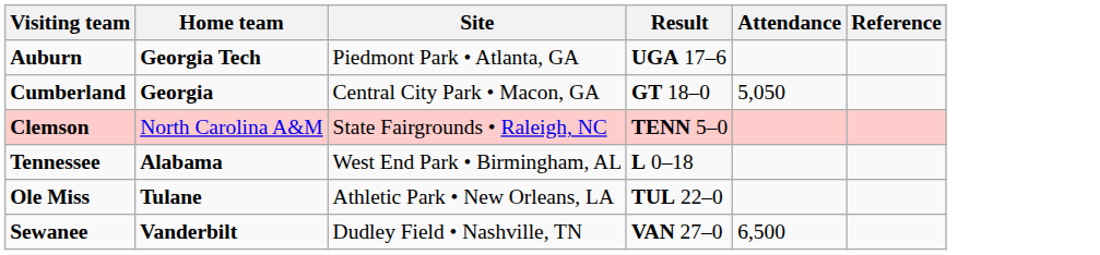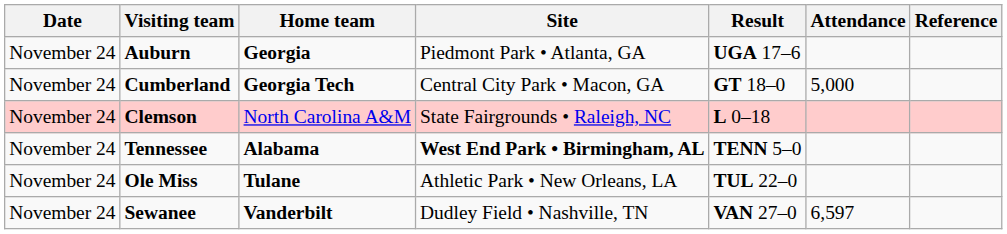 <table class="wikitable" style="font-size:95%;">
 <tr>
+<th>Date</th>
 <th>Visiting team</th>
 <th>Home team</th>
 <th>Site</th>
 <th>Result</th>
 <th>Attendance</th>
 <th class="unsortable">Reference</th>
 </tr>
 <tr bgcolor=>
+<td>November 24</td>
 <td><strong>Auburn</strong></td>
-<td><strong>Georgia Tech</strong></td>
+<td><strong>Georgia</strong></td>
 <td>Piedmont Park • Atlanta, GA</td>
 <td><strong>UGA</strong> 17–6</td>
 <td></td>
 <td></td>
 </tr>
 <tr bgcolor=>
+<td>November 24</td>
 <td><strong>Cumberland</strong></td>
-<td><strong>Georgia</strong></td>
+<td><strong>Georgia Tech</strong></td>
 <td>Central City Park • Macon, GA</td>
 <td><strong>GT</strong> 18–0</td>
-<td>5,050</td>
+<td>5,000</td>
 <td></td>
 </tr>
 <tr bgcolor=ffcccc>
+<td>November 24</td>
 <td><strong>Clemson</strong></td>
 <td><a href='#'>North Carolina A&M</a></td>
 <td>State Fairgrounds • <a href='#'>Raleigh, NC</a></td>
+<td><strong>L</strong> 0–18</td>
+<td></td>
+<td></td>
+</tr>
+<tr bgcolor=>
+<td>November 24</td>
+<td><strong>Tennessee</strong></td>
+<td><strong>Alabama</strong></td>
+<td><strong>West End Park • Birmingham, AL</strong></td>
 <td><strong>TENN</strong> 5–0</td>
 <td></td>
 <td></td>
 </tr>
 <tr bgcolor=>
-<td><strong>Tennessee</strong></td>
-<td><strong>Alabama</strong></td>
-<td>West End Park • Birmingham, AL</td>
-<td><strong>L</strong> 0–18</td>
-<td></td>
-<td></td>
-</tr>
-<tr bgcolor=>
+<td>November 24</td>
 <td><strong>Ole Miss</strong></td>
 <td><strong>Tulane</strong></td>
 <td>Athletic Park • New Orleans, LA</td>
 <td><strong>TUL</strong> 22–0</td>
 <td></td>
 <td></td>
 </tr>
 <tr bgcolor=>
+<td>November 24</td>
 <td><strong>Sewanee</strong></td>
 <td><strong>Vanderbilt</strong></td>
 <td>Dudley Field • Nashville, TN</td>
 <td><strong>VAN</strong> 27–0</td>
-<td>6,500</td>
+<td>6,597</td>
 <td></td>
 </tr>
 </table>
